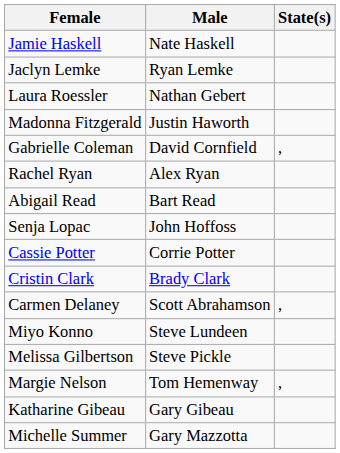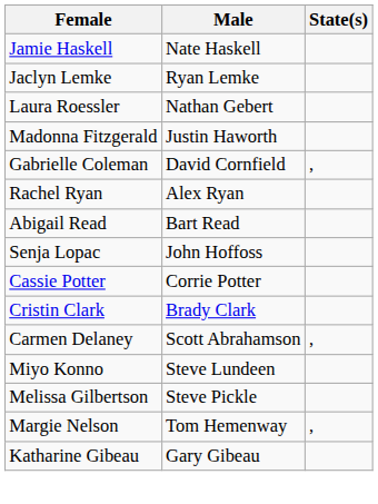 <table class="wikitable">
 <tr>
 <th>Female</th>
 <th>Male</th>
 <th>State(s)</th>
 </tr>
 <tr>
 <td><a href='#'>Jamie Haskell</a></td>
 <td>Nate Haskell</td>
 <td></td>
 </tr>
 <tr>
 <td>Jaclyn Lemke</td>
 <td>Ryan Lemke</td>
 <td></td>
 </tr>
 <tr>
 <td>Laura Roessler</td>
 <td>Nathan Gebert</td>
 <td></td>
 </tr>
 <tr>
 <td>Madonna Fitzgerald</td>
 <td>Justin Haworth</td>
 <td></td>
 </tr>
 <tr>
 <td>Gabrielle Coleman</td>
 <td>David Cornfield</td>
 <td>, </td>
 </tr>
 <tr>
 <td>Rachel Ryan</td>
 <td>Alex Ryan</td>
 <td></td>
 </tr>
 <tr>
 <td>Abigail Read</td>
 <td>Bart Read</td>
 <td></td>
 </tr>
 <tr>
 <td>Senja Lopac</td>
 <td>John Hoffoss</td>
 <td></td>
 </tr>
 <tr>
 <td><a href='#'>Cassie Potter</a></td>
 <td>Corrie Potter</td>
 <td></td>
 </tr>
 <tr>
 <td><a href='#'>Cristin Clark</a></td>
 <td><a href='#'>Brady Clark</a></td>
 <td></td>
 </tr>
 <tr>
 <td>Carmen Delaney</td>
 <td>Scott Abrahamson</td>
 <td>, </td>
 </tr>
 <tr>
 <td>Miyo Konno</td>
 <td>Steve Lundeen</td>
 <td></td>
 </tr>
 <tr>
 <td>Melissa Gilbertson</td>
 <td>Steve Pickle</td>
 <td></td>
 </tr>
 <tr>
 <td>Margie Nelson</td>
 <td>Tom Hemenway</td>
 <td>, </td>
 </tr>
 <tr>
 <td>Katharine Gibeau</td>
 <td>Gary Gibeau</td>
 <td></td>
 </tr>
-<tr>
-<td>Michelle Summer</td>
-<td>Gary Mazzotta</td>
-<td></td>
-</tr>
 </table>
